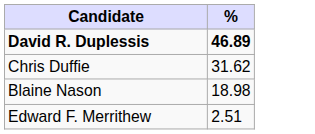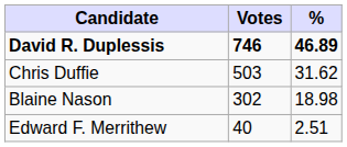 <table class="wikitable">
 <tr>
 <th style="background:#ddf; width:200px;">Candidate</th>
+<th style="background:#ddf; width:50px;">Votes</th>
 <th style="background:#ddf; width:30px;">%</th>
 </tr>
 <tr>
 <td><strong>David R. Duplessis</strong></td>
+<td><strong>746</strong></td>
 <td><strong>46.89</strong></td>
 </tr>
 <tr>
 <td>Chris Duffie</td>
+<td>503</td>
 <td>31.62</td>
 </tr>
 <tr>
 <td>Blaine Nason</td>
+<td>302</td>
 <td>18.98</td>
 </tr>
 <tr>
 <td>Edward F. Merrithew</td>
+<td>40</td>
 <td>2.51</td>
 </tr>
 </table>
